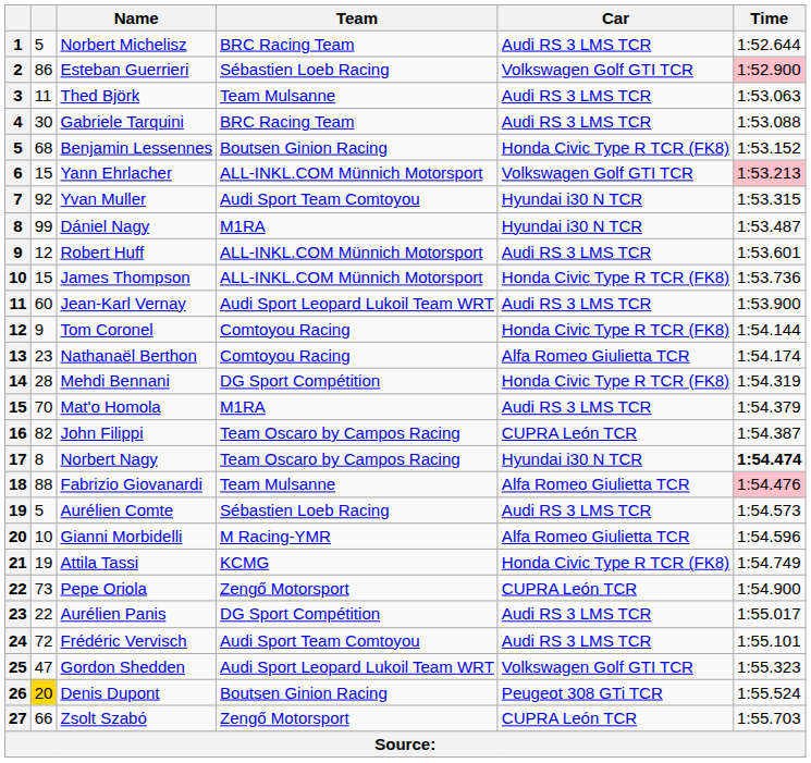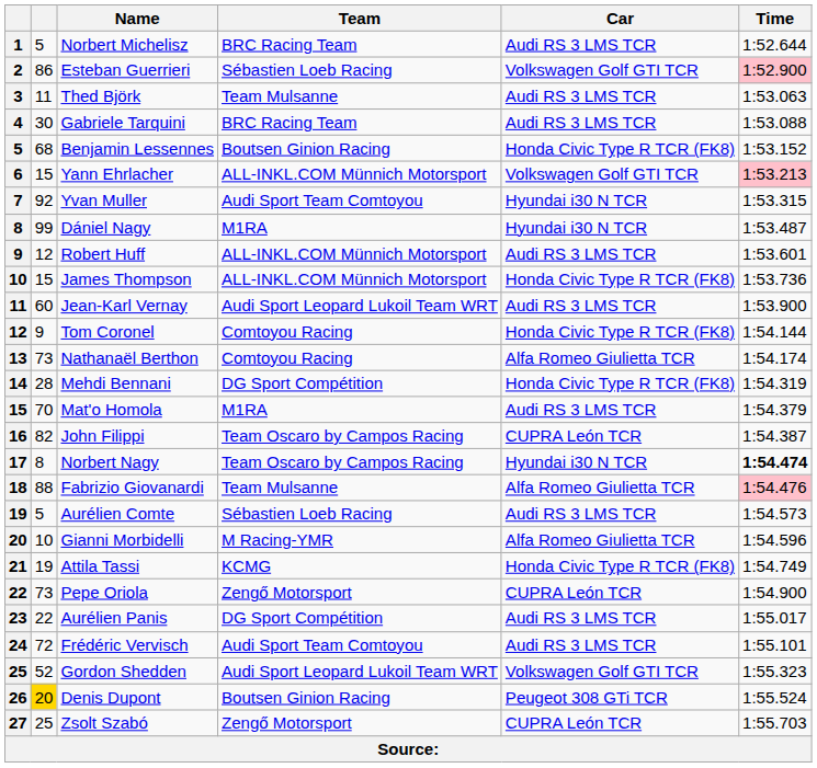 <table class="wikitable sortable" style="font-size: 95%;">
 <tr>
 <th></th>
 <th></th>
 <th>Name</th>
 <th>Team</th>
 <th>Car</th>
 <th>Time</th>
 </tr>
 <tr>
 <th>1</th>
 <td>5</td>
 <td> <a href='#'>Norbert Michelisz</a></td>
 <td><a href='#'>BRC Racing Team</a></td>
 <td><a href='#'>Audi RS 3 LMS TCR</a></td>
 <td>1:52.644</td>
 </tr>
 <tr>
 <th>2</th>
 <td>86</td>
 <td> <a href='#'>Esteban Guerrieri</a></td>
 <td><a href='#'>Sébastien Loeb Racing</a></td>
 <td><a href='#'>Volkswagen Golf GTI TCR</a></td>
 <td style="background: pink;">1:52.900</td>
 </tr>
 <tr>
 <th>3</th>
 <td>11</td>
 <td> <a href='#'>Thed Björk</a></td>
 <td><a href='#'>Team Mulsanne</a></td>
 <td><a href='#'>Audi RS 3 LMS TCR</a></td>
 <td>1:53.063</td>
 </tr>
 <tr>
 <th>4</th>
 <td>30</td>
 <td> <a href='#'>Gabriele Tarquini</a></td>
 <td><a href='#'>BRC Racing Team</a></td>
 <td><a href='#'>Audi RS 3 LMS TCR</a></td>
 <td>1:53.088</td>
 </tr>
 <tr>
 <th>5</th>
 <td>68</td>
 <td> <a href='#'>Benjamin Lessennes</a></td>
 <td><a href='#'>Boutsen Ginion Racing</a></td>
 <td><a href='#'>Honda Civic Type R TCR (FK8)</a></td>
 <td>1:53.152</td>
 </tr>
 <tr>
 <th>6</th>
 <td>15</td>
 <td> <a href='#'>Yann Ehrlacher</a></td>
 <td><a href='#'>ALL-INKL.COM Münnich Motorsport</a></td>
 <td><a href='#'>Volkswagen Golf GTI TCR</a></td>
 <td style="background: pink;">1:53.213</td>
 </tr>
 <tr>
 <th>7</th>
 <td>92</td>
 <td> <a href='#'>Yvan Muller</a></td>
 <td><a href='#'>Audi Sport Team Comtoyou</a></td>
 <td><a href='#'>Hyundai i30 N TCR</a></td>
 <td>1:53.315</td>
 </tr>
 <tr>
 <th>8</th>
 <td>99</td>
 <td> <a href='#'>Dániel Nagy</a></td>
 <td><a href='#'>M1RA</a></td>
 <td><a href='#'>Hyundai i30 N TCR</a></td>
 <td>1:53.487</td>
 </tr>
 <tr>
 <th>9</th>
 <td>12</td>
 <td> <a href='#'>Robert Huff</a></td>
 <td><a href='#'>ALL-INKL.COM Münnich Motorsport</a></td>
 <td><a href='#'>Audi RS 3 LMS TCR</a></td>
 <td>1:53.601</td>
 </tr>
 <tr>
 <th>10</th>
 <td>15</td>
 <td> <a href='#'>James Thompson</a></td>
 <td><a href='#'>ALL-INKL.COM Münnich Motorsport</a></td>
 <td><a href='#'>Honda Civic Type R TCR (FK8)</a></td>
 <td>1:53.736</td>
 </tr>
 <tr>
 <th>11</th>
 <td>60</td>
 <td> <a href='#'>Jean-Karl Vernay</a></td>
 <td><a href='#'>Audi Sport Leopard Lukoil Team WRT</a></td>
 <td><a href='#'>Audi RS 3 LMS TCR</a></td>
 <td>1:53.900</td>
 </tr>
 <tr>
 <th>12</th>
 <td>9</td>
 <td> <a href='#'>Tom Coronel</a></td>
 <td><a href='#'>Comtoyou Racing</a></td>
 <td><a href='#'>Honda Civic Type R TCR (FK8)</a></td>
 <td>1:54.144</td>
 </tr>
 <tr>
 <th>13</th>
-<td>23</td>
+<td>73</td>
 <td> <a href='#'>Nathanaël Berthon</a></td>
 <td><a href='#'>Comtoyou Racing</a></td>
 <td><a href='#'>Alfa Romeo Giulietta TCR</a></td>
 <td>1:54.174</td>
 </tr>
 <tr>
 <th>14</th>
 <td>28</td>
 <td> <a href='#'>Mehdi Bennani</a></td>
 <td><a href='#'>DG Sport Compétition</a></td>
 <td><a href='#'>Honda Civic Type R TCR (FK8)</a></td>
 <td>1:54.319</td>
 </tr>
 <tr>
 <th>15</th>
 <td>70</td>
 <td> <a href='#'>Mat'o Homola</a></td>
 <td><a href='#'>M1RA</a></td>
 <td><a href='#'>Audi RS 3 LMS TCR</a></td>
 <td>1:54.379</td>
 </tr>
 <tr>
 <th>16</th>
 <td>82</td>
 <td> <a href='#'>John Filippi</a></td>
 <td><a href='#'>Team Oscaro by Campos Racing</a></td>
 <td><a href='#'>CUPRA León TCR</a></td>
 <td>1:54.387</td>
 </tr>
 <tr>
 <th>17</th>
 <td>8</td>
 <td> <a href='#'>Norbert Nagy</a></td>
 <td><a href='#'>Team Oscaro by Campos Racing</a></td>
 <td><a href='#'>Hyundai i30 N TCR</a></td>
 <td><strong>1:54.474</strong></td>
 </tr>
 <tr>
 <th>18</th>
 <td>88</td>
 <td> <a href='#'>Fabrizio Giovanardi</a></td>
 <td><a href='#'>Team Mulsanne</a></td>
 <td><a href='#'>Alfa Romeo Giulietta TCR</a></td>
 <td style="background: pink;">1:54.476</td>
 </tr>
 <tr>
 <th>19</th>
 <td>5</td>
 <td> <a href='#'>Aurélien Comte</a></td>
 <td><a href='#'>Sébastien Loeb Racing</a></td>
 <td><a href='#'>Audi RS 3 LMS TCR</a></td>
 <td>1:54.573</td>
 </tr>
 <tr>
 <th>20</th>
 <td>10</td>
 <td> <a href='#'>Gianni Morbidelli</a></td>
 <td><a href='#'>M Racing-YMR</a></td>
 <td><a href='#'>Alfa Romeo Giulietta TCR</a></td>
 <td>1:54.596</td>
 </tr>
 <tr>
 <th>21</th>
 <td>19</td>
 <td> <a href='#'>Attila Tassi</a></td>
 <td><a href='#'>KCMG</a></td>
 <td><a href='#'>Honda Civic Type R TCR (FK8)</a></td>
 <td>1:54.749</td>
 </tr>
 <tr>
 <th>22</th>
 <td>73</td>
 <td> <a href='#'>Pepe Oriola</a></td>
 <td><a href='#'>Zengő Motorsport</a></td>
 <td><a href='#'>CUPRA León TCR</a></td>
 <td>1:54.900</td>
 </tr>
 <tr>
 <th>23</th>
 <td>22</td>
 <td> <a href='#'>Aurélien Panis</a></td>
 <td><a href='#'>DG Sport Compétition</a></td>
 <td><a href='#'>Audi RS 3 LMS TCR</a></td>
 <td>1:55.017</td>
 </tr>
 <tr>
 <th>24</th>
 <td>72</td>
 <td> <a href='#'>Frédéric Vervisch</a></td>
 <td><a href='#'>Audi Sport Team Comtoyou</a></td>
 <td><a href='#'>Audi RS 3 LMS TCR</a></td>
 <td>1:55.101</td>
 </tr>
 <tr>
 <th>25</th>
-<td>47</td>
+<td>52</td>
 <td> <a href='#'>Gordon Shedden</a></td>
 <td><a href='#'>Audi Sport Leopard Lukoil Team WRT</a></td>
 <td><a href='#'>Volkswagen Golf GTI TCR</a></td>
 <td>1:55.323</td>
 </tr>
 <tr>
 <th>26</th>
 <td style="background: gold;">20</td>
 <td> <a href='#'>Denis Dupont</a></td>
 <td><a href='#'>Boutsen Ginion Racing</a></td>
 <td><a href='#'>Peugeot 308 GTi TCR</a></td>
 <td>1:55.524</td>
 </tr>
 <tr>
 <th>27</th>
-<td>66</td>
+<td>25</td>
 <td> <a href='#'>Zsolt Szabó</a></td>
 <td><a href='#'>Zengő Motorsport</a></td>
 <td><a href='#'>CUPRA León TCR</a></td>
 <td>1:55.703</td>
 </tr>
 <tr>
 <th colspan=6>Source:</th>
 </tr>
 </table>
